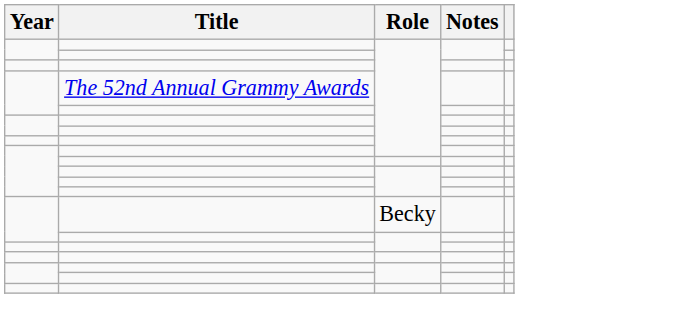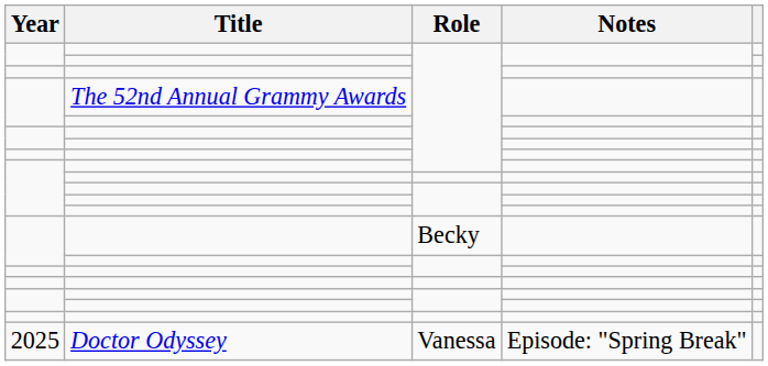 <table class="wikitable sortable">
 <tr>
 <th>Year</th>
 <th>Title</th>
 <th>Role</th>
 <th class="unsortable">Notes</th>
 <th class="unsortable"></th>
 </tr>
 <tr>
 <td rowspan="2"></td>
 <td><em></em></td>
 <td rowspan="9"></td>
 <td rowspan="2"></td>
 <td style="text-align:center;"></td>
 </tr>
 <tr>
 <td><em></em></td>
 <td style="text-align:center;"></td>
 </tr>
 <tr>
 <td></td>
 <td><em></em></td>
 <td></td>
 <td style="text-align:center;"></td>
 </tr>
 <tr>
 <td rowspan="2"></td>
 <td><em><a href='#'>The 52nd Annual Grammy Awards</a></em></td>
 <td></td>
 <td style="text-align:center;"></td>
 </tr>
 <tr>
 <td><em></em></td>
 <td></td>
 <td style="text-align:center;"></td>
 </tr>
 <tr>
 <td rowspan="2"></td>
 <td><em></em></td>
 <td></td>
 <td style="text-align:center;"></td>
 </tr>
 <tr>
 <td><em></em></td>
 <td></td>
 <td style="text-align:center;"></td>
 </tr>
 <tr>
 <td></td>
 <td><em></em></td>
 <td></td>
 <td style="text-align:center;"></td>
 </tr>
 <tr>
 <td rowspan="5"></td>
 <td><em></em></td>
 <td></td>
 <td style="text-align:center;"></td>
 </tr>
 <tr>
 <td><em></em></td>
 <td></td>
 <td></td>
 <td style="text-align:center;"></td>
 </tr>
 <tr>
 <td><em></em></td>
 <td rowspan="3"></td>
 <td></td>
 <td style="text-align:center;"></td>
 </tr>
 <tr>
 <td><em></em></td>
 <td></td>
 <td style="text-align:center;"></td>
 </tr>
 <tr>
 <td><em></em></td>
 <td></td>
 <td style="text-align:center;"></td>
 </tr>
 <tr>
 <td rowspan="2"></td>
 <td><em></em></td>
 <td>Becky</td>
 <td></td>
 <td style="text-align:center;"></td>
 </tr>
 <tr>
 <td><em></em></td>
 <td rowspan="2"></td>
 <td></td>
 <td style="text-align:center;"></td>
 </tr>
 <tr>
 <td></td>
 <td><em></em></td>
 <td></td>
 <td style="text-align:center;"></td>
 </tr>
 <tr>
 <td></td>
 <td><em></em></td>
 <td></td>
 <td></td>
 <td style="text-align:center;"></td>
 </tr>
 <tr>
 <td rowspan="2"></td>
 <td><em></em></td>
 <td rowspan="2"></td>
 <td></td>
 <td style="text-align:center;"></td>
 </tr>
 <tr>
 <td><em></em></td>
 <td></td>
 <td style="text-align:center;"></td>
 </tr>
 <tr>
 <td></td>
 <td><em></em></td>
 <td></td>
 <td></td>
 <td style="text-align:center;"></td>
 </tr>
+<tr>
+<td>2025</td>
+<td><em><a href='#'>Doctor Odyssey</a></em></td>
+<td>Vanessa</td>
+<td>Episode: "Spring Break"</td>
+<td></td>
+</tr>
 </table>
